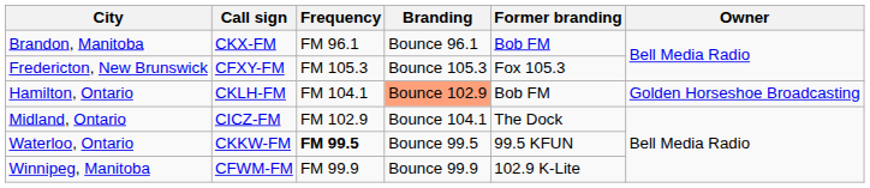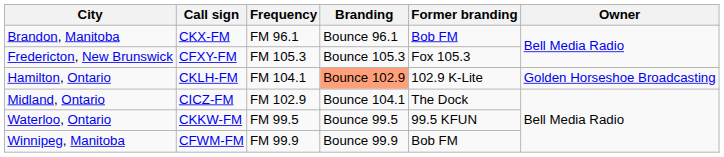 <table class="wikitable sortable collapsible" border="1">
 <tr>
 <th scope="col">City</th>
 <th scope="col">Call sign</th>
 <th scope="col">Frequency</th>
 <th scope="col" class="unsortable">Branding</th>
 <th scope="col" class="unsortable">Former branding</th>
 <th scope="col" class="unsortable">Owner</th>
 </tr>
 <tr>
 <td><a href='#'>Brandon</a>, <a href='#'>Manitoba</a></td>
 <td><a href='#'>CKX-FM</a></td>
 <td>FM 96.1</td>
 <td>Bounce 96.1</td>
 <td><a href='#'>Bob FM</a></td>
 <td rowspan="2"><a href='#'>Bell Media Radio</a></td>
 </tr>
 <tr>
 <td><a href='#'>Fredericton</a>, <a href='#'>New Brunswick</a></td>
 <td><a href='#'>CFXY-FM</a></td>
 <td>FM 105.3</td>
 <td>Bounce 105.3</td>
 <td>Fox 105.3</td>
 </tr>
 <tr>
 <td><a href='#'>Hamilton</a>, <a href='#'>Ontario</a></td>
 <td><a href='#'>CKLH-FM</a></td>
 <td>FM 104.1</td>
 <td style="background: lightsalmon;">Bounce 102.9</td>
-<td>Bob FM</td>
+<td>102.9 K-Lite</td>
 <td><a href='#'>Golden Horseshoe Broadcasting</a></td>
 </tr>
 <tr>
 <td><a href='#'>Midland</a>, <a href='#'>Ontario</a></td>
 <td><a href='#'>CICZ-FM</a></td>
 <td>FM 102.9</td>
 <td>Bounce 104.1</td>
 <td>The Dock</td>
 <td rowspan="3">Bell Media Radio</td>
 </tr>
 <tr>
 <td><a href='#'>Waterloo</a>, <a href='#'>Ontario</a></td>
 <td><a href='#'>CKKW-FM</a></td>
-<td><strong>FM 99.5</strong></td>
+<td>FM 99.5</td>
 <td>Bounce 99.5</td>
 <td>99.5 KFUN</td>
 </tr>
 <tr>
 <td><a href='#'>Winnipeg</a>, <a href='#'>Manitoba</a></td>
 <td><a href='#'>CFWM-FM</a></td>
 <td>FM 99.9</td>
 <td>Bounce 99.9</td>
-<td>102.9 K-Lite</td>
+<td>Bob FM</td>
 </tr>
 </table>
